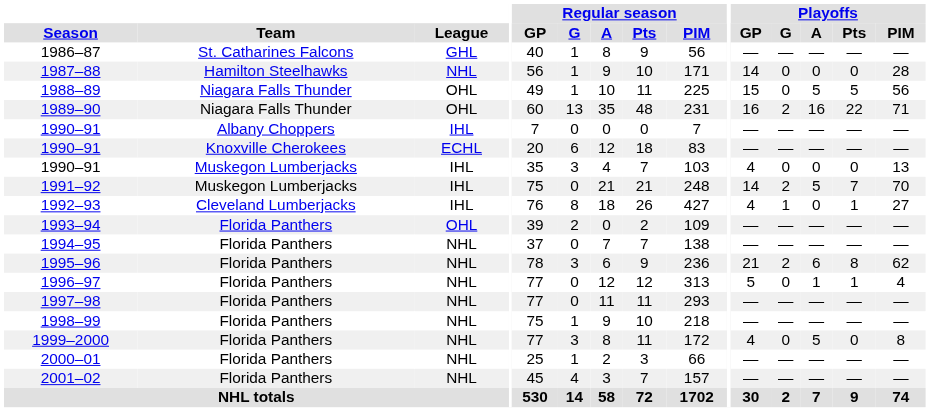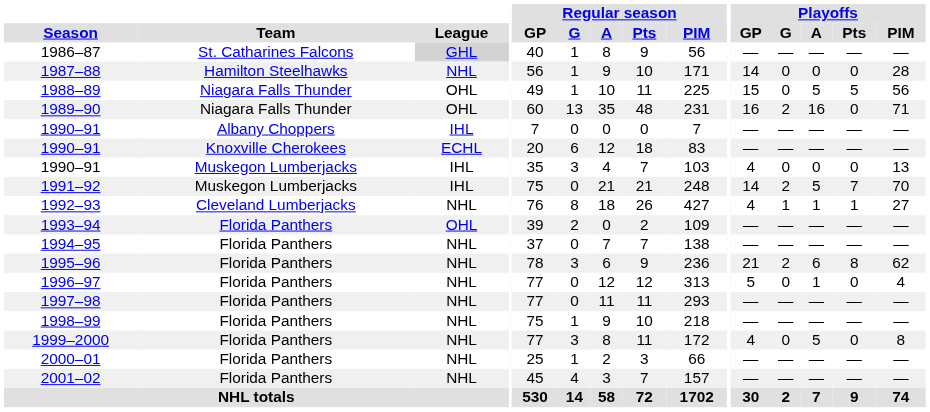 <table border="0" cellpadding="1" cellspacing="0" style="text-align:center; width:60em">
 <tr bgcolor="#e0e0e0">
 <th colspan="3" bgcolor="#ffffff"></th>
 <th rowspan="99" bgcolor="#ffffff"></th>
 <th colspan="5"><a href='#'>Regular season</a></th>
 <th rowspan="99" bgcolor="#ffffff"></th>
 <th colspan="5"><a href='#'>Playoffs</a></th>
 </tr>
 <tr bgcolor="#e0e0e0">
 <th><a href='#'>Season</a></th>
 <th>Team</th>
 <th>League</th>
 <th>GP</th>
 <th><a href='#'>G</a></th>
 <th><a href='#'>A</a></th>
 <th><a href='#'>Pts</a></th>
 <th><a href='#'>PIM</a></th>
 <th>GP</th>
 <th>G</th>
 <th>A</th>
 <th>Pts</th>
 <th>PIM</th>
 </tr>
 <tr>
 <td>1986–87</td>
 <td><a href='#'>St. Catharines Falcons</a></td>
-<td><a href='#'>GHL</a></td>
+<td style="background: lightgrey;"><a href='#'>GHL</a></td>
 <td>40</td>
 <td>1</td>
 <td>8</td>
 <td>9</td>
 <td>56</td>
 <td>—</td>
 <td>—</td>
 <td>—</td>
 <td>—</td>
 <td>—</td>
 </tr>
 <tr style="background-color:#f0f0f0;">
 <td><a href='#'>1987–88</a></td>
 <td><a href='#'>Hamilton Steelhawks</a></td>
 <td><a href='#'>NHL</a></td>
 <td>56</td>
 <td>1</td>
 <td>9</td>
 <td>10</td>
 <td>171</td>
 <td>14</td>
 <td>0</td>
 <td>0</td>
 <td>0</td>
 <td>28</td>
 </tr>
 <tr>
 <td><a href='#'>1988–89</a></td>
 <td><a href='#'>Niagara Falls Thunder</a></td>
 <td>OHL</td>
 <td>49</td>
 <td>1</td>
 <td>10</td>
 <td>11</td>
 <td>225</td>
 <td>15</td>
 <td>0</td>
 <td>5</td>
 <td>5</td>
 <td>56</td>
 </tr>
 <tr style="background-color:#f0f0f0;">
 <td><a href='#'>1989–90</a></td>
 <td>Niagara Falls Thunder</td>
 <td>OHL</td>
 <td>60</td>
 <td>13</td>
 <td>35</td>
 <td>48</td>
 <td>231</td>
 <td>16</td>
 <td>2</td>
 <td>16</td>
-<td>22</td>
+<td>0</td>
 <td>71</td>
 </tr>
 <tr>
 <td><a href='#'>1990–91</a></td>
 <td><a href='#'>Albany Choppers</a></td>
 <td><a href='#'>IHL</a></td>
 <td>7</td>
 <td>0</td>
 <td>0</td>
 <td>0</td>
 <td>7</td>
 <td>—</td>
 <td>—</td>
 <td>—</td>
 <td>—</td>
 <td>—</td>
 </tr>
 <tr style="background-color:#f0f0f0;">
 <td><a href='#'>1990–91</a></td>
 <td><a href='#'>Knoxville Cherokees</a></td>
 <td><a href='#'>ECHL</a></td>
 <td>20</td>
 <td>6</td>
 <td>12</td>
 <td>18</td>
 <td>83</td>
 <td>—</td>
 <td>—</td>
 <td>—</td>
 <td>—</td>
 <td>—</td>
 </tr>
 <tr>
 <td>1990–91</td>
 <td><a href='#'>Muskegon Lumberjacks</a></td>
 <td>IHL</td>
 <td>35</td>
 <td>3</td>
 <td>4</td>
 <td>7</td>
 <td>103</td>
 <td>4</td>
 <td>0</td>
 <td>0</td>
 <td>0</td>
 <td>13</td>
 </tr>
 <tr style="background-color:#f0f0f0;">
 <td><a href='#'>1991–92</a></td>
 <td>Muskegon Lumberjacks</td>
 <td>IHL</td>
 <td>75</td>
 <td>0</td>
 <td>21</td>
 <td>21</td>
 <td>248</td>
 <td>14</td>
 <td>2</td>
 <td>5</td>
 <td>7</td>
 <td>70</td>
 </tr>
 <tr>
 <td><a href='#'>1992–93</a></td>
 <td><a href='#'>Cleveland Lumberjacks</a></td>
-<td>IHL</td>
+<td>NHL</td>
 <td>76</td>
 <td>8</td>
 <td>18</td>
 <td>26</td>
 <td>427</td>
 <td>4</td>
 <td>1</td>
-<td>0</td>
+<td>1</td>
 <td>1</td>
 <td>27</td>
 </tr>
 <tr style="background-color:#f0f0f0;">
 <td><a href='#'>1993–94</a></td>
 <td><a href='#'>Florida Panthers</a></td>
 <td><a href='#'>OHL</a></td>
 <td>39</td>
 <td>2</td>
 <td>0</td>
 <td>2</td>
 <td>109</td>
 <td>—</td>
 <td>—</td>
 <td>—</td>
 <td>—</td>
 <td>—</td>
 </tr>
 <tr>
 <td><a href='#'>1994–95</a></td>
 <td>Florida Panthers</td>
 <td>NHL</td>
 <td>37</td>
 <td>0</td>
 <td>7</td>
 <td>7</td>
 <td>138</td>
 <td>—</td>
 <td>—</td>
 <td>—</td>
 <td>—</td>
 <td>—</td>
 </tr>
 <tr style="background-color:#f0f0f0;">
 <td><a href='#'>1995–96</a></td>
 <td>Florida Panthers</td>
 <td>NHL</td>
 <td>78</td>
 <td>3</td>
 <td>6</td>
 <td>9</td>
 <td>236</td>
 <td>21</td>
 <td>2</td>
 <td>6</td>
 <td>8</td>
 <td>62</td>
 </tr>
 <tr>
 <td><a href='#'>1996–97</a></td>
 <td>Florida Panthers</td>
 <td>NHL</td>
 <td>77</td>
 <td>0</td>
 <td>12</td>
 <td>12</td>
 <td>313</td>
 <td>5</td>
 <td>0</td>
 <td>1</td>
-<td>1</td>
+<td>0</td>
 <td>4</td>
 </tr>
 <tr style="background-color:#f0f0f0;">
 <td><a href='#'>1997–98</a></td>
 <td>Florida Panthers</td>
 <td>NHL</td>
 <td>77</td>
 <td>0</td>
 <td>11</td>
 <td>11</td>
 <td>293</td>
 <td>—</td>
 <td>—</td>
 <td>—</td>
 <td>—</td>
 <td>—</td>
 </tr>
 <tr>
 <td><a href='#'>1998–99</a></td>
 <td>Florida Panthers</td>
 <td>NHL</td>
 <td>75</td>
 <td>1</td>
 <td>9</td>
 <td>10</td>
 <td>218</td>
 <td>—</td>
 <td>—</td>
 <td>—</td>
 <td>—</td>
 <td>—</td>
 </tr>
 <tr style="background-color:#f0f0f0;">
 <td><a href='#'>1999–2000</a></td>
 <td>Florida Panthers</td>
 <td>NHL</td>
 <td>77</td>
 <td>3</td>
 <td>8</td>
 <td>11</td>
 <td>172</td>
 <td>4</td>
 <td>0</td>
 <td>5</td>
 <td>0</td>
 <td>8</td>
 </tr>
 <tr>
 <td><a href='#'>2000–01</a></td>
 <td>Florida Panthers</td>
 <td>NHL</td>
 <td>25</td>
 <td>1</td>
 <td>2</td>
 <td>3</td>
 <td>66</td>
 <td>—</td>
 <td>—</td>
 <td>—</td>
 <td>—</td>
 <td>—</td>
 </tr>
 <tr style="background-color:#f0f0f0;">
 <td><a href='#'>2001–02</a></td>
 <td>Florida Panthers</td>
 <td>NHL</td>
 <td>45</td>
 <td>4</td>
 <td>3</td>
 <td>7</td>
 <td>157</td>
 <td>—</td>
 <td>—</td>
 <td>—</td>
 <td>—</td>
 <td>—</td>
 </tr>
 <tr bgcolor="#e0e0e0">
 <th colspan="3">NHL totals</th>
 <th>530</th>
 <th>14</th>
 <th>58</th>
 <th>72</th>
 <th>1702</th>
 <th>30</th>
 <th>2</th>
 <th>7</th>
 <th>9</th>
 <th>74</th>
 </tr>
 </table>
